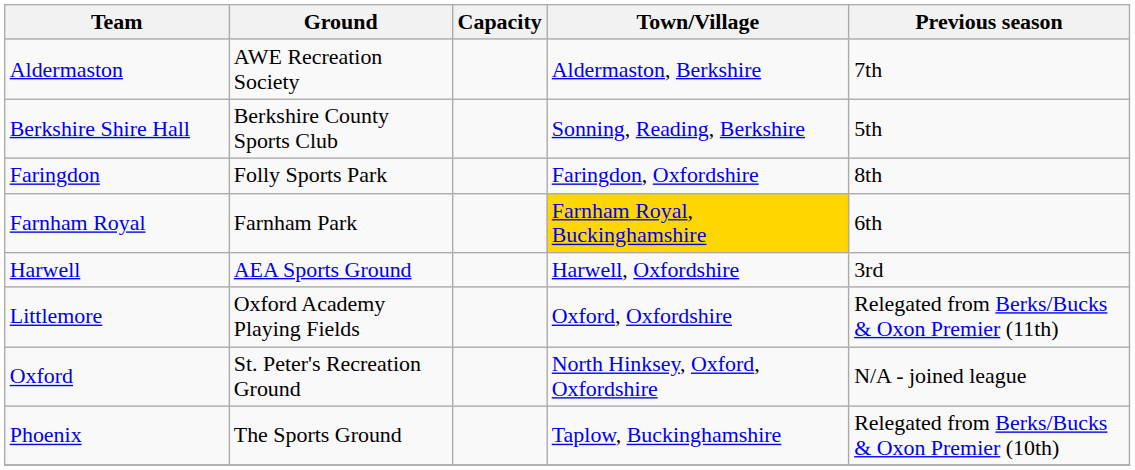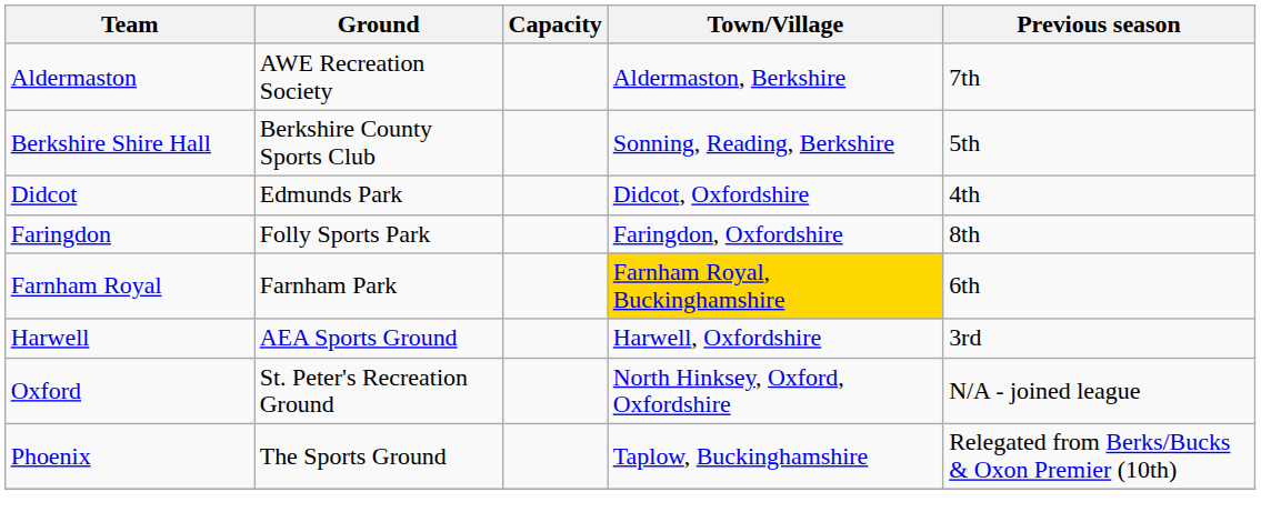 <table class="wikitable sortable" width=65%>
 <tr>
 <th width=20%>Team</th>
 <th width=20%>Ground</th>
 <th width=8%>Capacity</th>
 <th width=27%>Town/Village</th>
 <th width=25%>Previous season</th>
 </tr>
 <tr>
 <td><a href='#'>Aldermaston</a></td>
 <td>AWE Recreation Society</td>
 <td></td>
 <td><a href='#'>Aldermaston</a>, <a href='#'>Berkshire</a></td>
 <td>7th</td>
 </tr>
 <tr>
 <td><a href='#'>Berkshire Shire Hall</a></td>
 <td>Berkshire County Sports Club</td>
 <td></td>
 <td><a href='#'>Sonning</a>, <a href='#'>Reading</a>, <a href='#'>Berkshire</a></td>
 <td>5th</td>
 </tr>
 <tr>
+<td><a href='#'>Didcot</a></td>
+<td>Edmunds Park</td>
+<td></td>
+<td><a href='#'>Didcot</a>, <a href='#'>Oxfordshire</a></td>
+<td>4th</td>
+</tr>
+<tr>
 <td><a href='#'>Faringdon</a></td>
 <td>Folly Sports Park</td>
 <td></td>
 <td><a href='#'>Faringdon</a>, <a href='#'>Oxfordshire</a></td>
 <td>8th</td>
 </tr>
 <tr>
 <td><a href='#'>Farnham Royal</a></td>
 <td>Farnham Park</td>
 <td></td>
 <td style="background: gold;"><a href='#'>Farnham Royal</a>, <a href='#'>Buckinghamshire</a></td>
 <td>6th</td>
 </tr>
 <tr>
 <td><a href='#'>Harwell</a></td>
 <td><a href='#'>AEA Sports Ground</a></td>
 <td></td>
 <td><a href='#'>Harwell</a>, <a href='#'>Oxfordshire</a></td>
 <td>3rd</td>
 </tr>
 <tr>
-<td><a href='#'>Littlemore</a></td>
-<td>Oxford Academy Playing Fields</td>
-<td></td>
-<td><a href='#'>Oxford</a>, <a href='#'>Oxfordshire</a></td>
-<td>Relegated from <a href='#'>Berks/Bucks & Oxon Premier</a> (11th)</td>
-</tr>
-<tr>
 <td><a href='#'>Oxford</a></td>
 <td>St. Peter's Recreation Ground</td>
 <td></td>
 <td><a href='#'>North Hinksey</a>, <a href='#'>Oxford</a>, <a href='#'>Oxfordshire</a></td>
 <td>N/A - joined league</td>
 </tr>
 <tr>
 <td><a href='#'>Phoenix</a></td>
 <td>The Sports Ground</td>
 <td></td>
 <td><a href='#'>Taplow</a>, <a href='#'>Buckinghamshire</a></td>
 <td>Relegated from <a href='#'>Berks/Bucks & Oxon Premier</a> (10th)</td>
 </tr>
 <tr>
 </tr>
 </table>
